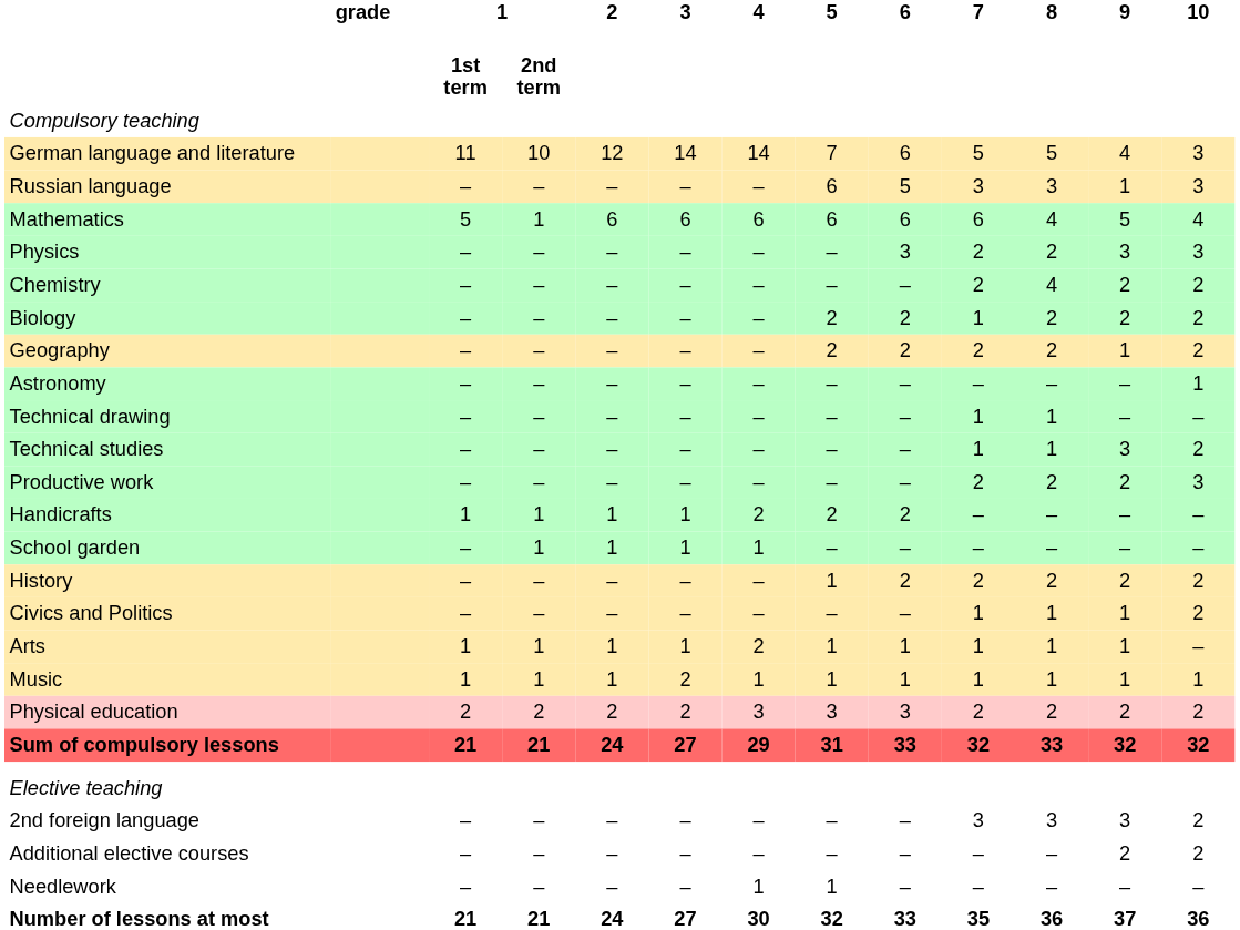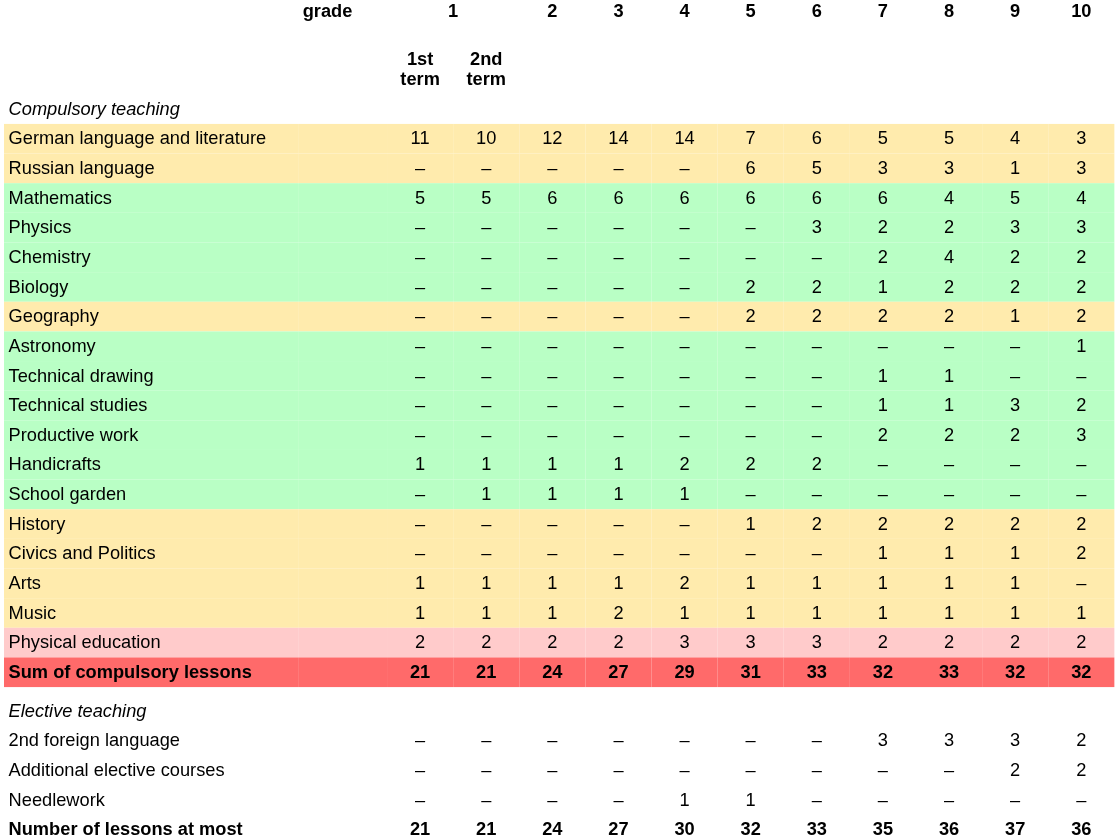 <table class="hintergrundfarbe1 rahmenfarbe1" cellpadding="4" style="border:0px solid #999; border-collapse:collapse; margin:1em 0;">
 <tr>
 <td style="width:250px; height:50px"></td>
 <td style="width:70px"><strong>grade</strong></td>
 <td colspan="2" style="text-align:center"><strong>1</strong></td>
 <td style="width:50px; text-align:center"><strong>2</strong></td>
 <td style="width:50px; text-align:center"><strong>3</strong></td>
 <td style="width:50px; text-align:center"><strong>4</strong></td>
 <td style="width:50px; text-align:center"><strong>5</strong></td>
 <td style="width:50px; text-align:center"><strong>6</strong></td>
 <td style="width:50px; text-align:center"><strong>7</strong></td>
 <td style="width:50px; text-align:center"><strong>8</strong></td>
 <td style="width:50px; text-align:center"><strong>9</strong></td>
 <td style="width:50px; text-align:center"><strong>10</strong></td>
 </tr>
 <tr>
 <td></td>
 <td></td>
 <td style="width:50px; text-align:center"><strong>1st term</strong></td>
 <td style="width:50px; text-align:center"><strong>2nd term</strong></td>
 <td></td>
 <td></td>
 <td></td>
 <td></td>
 <td></td>
 <td></td>
 <td></td>
 <td></td>
 <td></td>
 </tr>
 <tr>
 <td colspan="12"><em>Compulsory teaching</em></td>
 </tr>
 <tr>
 <td style="background-color:#FFEBAD;">German language and literature</td>
 <td style="background-color:#FFEBAD; text-align:center"></td>
 <td style="background-color:#FFEBAD; text-align:center">11</td>
 <td style="background-color:#FFEBAD; text-align:center">10</td>
 <td style="background-color:#FFEBAD; text-align:center">12</td>
 <td style="background-color:#FFEBAD; text-align:center">14</td>
 <td style="background-color:#FFEBAD; text-align:center">14</td>
 <td style="background-color:#FFEBAD; text-align:center">7</td>
 <td style="background-color:#FFEBAD; text-align:center">6</td>
 <td style="background-color:#FFEBAD; text-align:center">5</td>
 <td style="background-color:#FFEBAD; text-align:center">5</td>
 <td style="background-color:#FFEBAD; text-align:center">4</td>
 <td style="background-color:#FFEBAD; text-align:center">3</td>
 </tr>
 <tr>
 <td style="background-color:#FFEBAD;">Russian language</td>
 <td style="background-color:#FFEBAD; text-align:center"></td>
 <td style="background-color:#FFEBAD; text-align:center">–</td>
 <td style="background-color:#FFEBAD; text-align:center">–</td>
 <td style="background-color:#FFEBAD; text-align:center">–</td>
 <td style="background-color:#FFEBAD; text-align:center">–</td>
 <td style="background-color:#FFEBAD; text-align:center">–</td>
 <td style="background-color:#FFEBAD; text-align:center">6</td>
 <td style="background-color:#FFEBAD; text-align:center">5</td>
 <td style="background-color:#FFEBAD; text-align:center">3</td>
 <td style="background-color:#FFEBAD; text-align:center">3</td>
 <td style="background-color:#FFEBAD; text-align:center">1</td>
 <td style="background-color:#FFEBAD; text-align:center">3</td>
 </tr>
 <tr>
 <td style="background-color:#B9FFC5;">Mathematics</td>
 <td style="background-color:#B9FFC5; text-align:center"></td>
 <td style="background-color:#B9FFC5; text-align:center">5</td>
-<td style="background-color:#B9FFC5; text-align:center">1</td>
+<td style="background-color:#B9FFC5; text-align:center">5</td>
 <td style="background-color:#B9FFC5; text-align:center">6</td>
 <td style="background-color:#B9FFC5; text-align:center">6</td>
 <td style="background-color:#B9FFC5; text-align:center">6</td>
 <td style="background-color:#B9FFC5; text-align:center">6</td>
 <td style="background-color:#B9FFC5; text-align:center">6</td>
 <td style="background-color:#B9FFC5; text-align:center">6</td>
 <td style="background-color:#B9FFC5; text-align:center">4</td>
 <td style="background-color:#B9FFC5; text-align:center">5</td>
 <td style="background-color:#B9FFC5; text-align:center">4</td>
 </tr>
 <tr>
 <td style="background-color:#B9FFC5;">Physics</td>
 <td style="background-color:#B9FFC5; text-align:center"></td>
 <td style="background-color:#B9FFC5; text-align:center">–</td>
 <td style="background-color:#B9FFC5; text-align:center">–</td>
 <td style="background-color:#B9FFC5; text-align:center">–</td>
 <td style="background-color:#B9FFC5; text-align:center">–</td>
 <td style="background-color:#B9FFC5; text-align:center">–</td>
 <td style="background-color:#B9FFC5; text-align:center">–</td>
 <td style="background-color:#B9FFC5; text-align:center">3</td>
 <td style="background-color:#B9FFC5; text-align:center">2</td>
 <td style="background-color:#B9FFC5; text-align:center">2</td>
 <td style="background-color:#B9FFC5; text-align:center">3</td>
 <td style="background-color:#B9FFC5; text-align:center">3</td>
 </tr>
 <tr>
 <td style="background-color:#B9FFC5;">Chemistry</td>
 <td style="background-color:#B9FFC5; text-align:center"></td>
 <td style="background-color:#B9FFC5; text-align:center">–</td>
 <td style="background-color:#B9FFC5; text-align:center">–</td>
 <td style="background-color:#B9FFC5; text-align:center">–</td>
 <td style="background-color:#B9FFC5; text-align:center">–</td>
 <td style="background-color:#B9FFC5; text-align:center">–</td>
 <td style="background-color:#B9FFC5; text-align:center">–</td>
 <td style="background-color:#B9FFC5; text-align:center">–</td>
 <td style="background-color:#B9FFC5; text-align:center">2</td>
 <td style="background-color:#B9FFC5; text-align:center">4</td>
 <td style="background-color:#B9FFC5; text-align:center">2</td>
 <td style="background-color:#B9FFC5; text-align:center">2</td>
 </tr>
 <tr>
 <td style="background-color:#B9FFC5;">Biology</td>
 <td style="background-color:#B9FFC5; text-align:center"></td>
 <td style="background-color:#B9FFC5; text-align:center">–</td>
 <td style="background-color:#B9FFC5; text-align:center">–</td>
 <td style="background-color:#B9FFC5; text-align:center">–</td>
 <td style="background-color:#B9FFC5; text-align:center">–</td>
 <td style="background-color:#B9FFC5; text-align:center">–</td>
 <td style="background-color:#B9FFC5; text-align:center">2</td>
 <td style="background-color:#B9FFC5; text-align:center">2</td>
 <td style="background-color:#B9FFC5; text-align:center">1</td>
 <td style="background-color:#B9FFC5; text-align:center">2</td>
 <td style="background-color:#B9FFC5; text-align:center">2</td>
 <td style="background-color:#B9FFC5; text-align:center">2</td>
 </tr>
 <tr>
 <td style="background-color:#FFEBAD;">Geography</td>
 <td style="background-color:#FFEBAD; text-align:center"></td>
 <td style="background-color:#FFEBAD; text-align:center">–</td>
 <td style="background-color:#FFEBAD; text-align:center">–</td>
 <td style="background-color:#FFEBAD; text-align:center">–</td>
 <td style="background-color:#FFEBAD; text-align:center">–</td>
 <td style="background-color:#FFEBAD; text-align:center">–</td>
 <td style="background-color:#FFEBAD; text-align:center">2</td>
 <td style="background-color:#FFEBAD; text-align:center">2</td>
 <td style="background-color:#FFEBAD; text-align:center">2</td>
 <td style="background-color:#FFEBAD; text-align:center">2</td>
 <td style="background-color:#FFEBAD; text-align:center">1</td>
 <td style="background-color:#FFEBAD; text-align:center">2</td>
 </tr>
 <tr>
 <td style="background-color:#B9FFC5;">Astronomy</td>
 <td style="background-color:#B9FFC5; text-align:center"></td>
 <td style="background-color:#B9FFC5; text-align:center">–</td>
 <td style="background-color:#B9FFC5; text-align:center">–</td>
 <td style="background-color:#B9FFC5; text-align:center">–</td>
 <td style="background-color:#B9FFC5; text-align:center">–</td>
 <td style="background-color:#B9FFC5; text-align:center">–</td>
 <td style="background-color:#B9FFC5; text-align:center">–</td>
 <td style="background-color:#B9FFC5; text-align:center">–</td>
 <td style="background-color:#B9FFC5; text-align:center">–</td>
 <td style="background-color:#B9FFC5; text-align:center">–</td>
 <td style="background-color:#B9FFC5; text-align:center">–</td>
 <td style="background-color:#B9FFC5; text-align:center">1</td>
 </tr>
 <tr>
 <td style="background-color:#B9FFC5;">Technical drawing</td>
 <td style="background-color:#B9FFC5; text-align:center"></td>
 <td style="background-color:#B9FFC5; text-align:center">–</td>
 <td style="background-color:#B9FFC5; text-align:center">–</td>
 <td style="background-color:#B9FFC5; text-align:center">–</td>
 <td style="background-color:#B9FFC5; text-align:center">–</td>
 <td style="background-color:#B9FFC5; text-align:center">–</td>
 <td style="background-color:#B9FFC5; text-align:center">–</td>
 <td style="background-color:#B9FFC5; text-align:center">–</td>
 <td style="background-color:#B9FFC5; text-align:center">1</td>
 <td style="background-color:#B9FFC5; text-align:center">1</td>
 <td style="background-color:#B9FFC5; text-align:center">–</td>
 <td style="background-color:#B9FFC5; text-align:center">–</td>
 </tr>
 <tr>
 <td style="background-color:#B9FFC5;">Technical studies</td>
 <td style="background-color:#B9FFC5; text-align:center"></td>
 <td style="background-color:#B9FFC5; text-align:center">–</td>
 <td style="background-color:#B9FFC5; text-align:center">–</td>
 <td style="background-color:#B9FFC5; text-align:center">–</td>
 <td style="background-color:#B9FFC5; text-align:center">–</td>
 <td style="background-color:#B9FFC5; text-align:center">–</td>
 <td style="background-color:#B9FFC5; text-align:center">–</td>
 <td style="background-color:#B9FFC5; text-align:center">–</td>
 <td style="background-color:#B9FFC5; text-align:center">1</td>
 <td style="background-color:#B9FFC5; text-align:center">1</td>
 <td style="background-color:#B9FFC5; text-align:center">3</td>
 <td style="background-color:#B9FFC5; text-align:center">2</td>
 </tr>
 <tr>
 <td style="background-color:#B9FFC5;">Productive work</td>
 <td style="background-color:#B9FFC5; text-align:center"></td>
 <td style="background-color:#B9FFC5; text-align:center">–</td>
 <td style="background-color:#B9FFC5; text-align:center">–</td>
 <td style="background-color:#B9FFC5; text-align:center">–</td>
 <td style="background-color:#B9FFC5; text-align:center">–</td>
 <td style="background-color:#B9FFC5; text-align:center">–</td>
 <td style="background-color:#B9FFC5; text-align:center">–</td>
 <td style="background-color:#B9FFC5; text-align:center">–</td>
 <td style="background-color:#B9FFC5; text-align:center">2</td>
 <td style="background-color:#B9FFC5; text-align:center">2</td>
 <td style="background-color:#B9FFC5; text-align:center">2</td>
 <td style="background-color:#B9FFC5; text-align:center">3</td>
 </tr>
 <tr>
 <td style="background-color:#B9FFC5;">Handicrafts</td>
 <td style="background-color:#B9FFC5; text-align:center"></td>
 <td style="background-color:#B9FFC5; text-align:center">1</td>
 <td style="background-color:#B9FFC5; text-align:center">1</td>
 <td style="background-color:#B9FFC5; text-align:center">1</td>
 <td style="background-color:#B9FFC5; text-align:center">1</td>
 <td style="background-color:#B9FFC5; text-align:center">2</td>
 <td style="background-color:#B9FFC5; text-align:center">2</td>
 <td style="background-color:#B9FFC5; text-align:center">2</td>
 <td style="background-color:#B9FFC5; text-align:center">–</td>
 <td style="background-color:#B9FFC5; text-align:center">–</td>
 <td style="background-color:#B9FFC5; text-align:center">–</td>
 <td style="background-color:#B9FFC5; text-align:center">–</td>
 </tr>
 <tr>
 <td style="background-color:#B9FFC5;">School garden</td>
 <td style="background-color:#B9FFC5; text-align:center"></td>
 <td style="background-color:#B9FFC5; text-align:center">–</td>
 <td style="background-color:#B9FFC5; text-align:center">1</td>
 <td style="background-color:#B9FFC5; text-align:center">1</td>
 <td style="background-color:#B9FFC5; text-align:center">1</td>
 <td style="background-color:#B9FFC5; text-align:center">1</td>
 <td style="background-color:#B9FFC5; text-align:center">–</td>
 <td style="background-color:#B9FFC5; text-align:center">–</td>
 <td style="background-color:#B9FFC5; text-align:center">–</td>
 <td style="background-color:#B9FFC5; text-align:center">–</td>
 <td style="background-color:#B9FFC5; text-align:center">–</td>
 <td style="background-color:#B9FFC5; text-align:center">–</td>
 </tr>
 <tr>
 <td style="background-color:#FFEBAD;">History</td>
 <td style="background-color:#FFEBAD; text-align:center"></td>
 <td style="background-color:#FFEBAD; text-align:center">–</td>
 <td style="background-color:#FFEBAD; text-align:center">–</td>
 <td style="background-color:#FFEBAD; text-align:center">–</td>
 <td style="background-color:#FFEBAD; text-align:center">–</td>
 <td style="background-color:#FFEBAD; text-align:center">–</td>
 <td style="background-color:#FFEBAD; text-align:center">1</td>
 <td style="background-color:#FFEBAD; text-align:center">2</td>
 <td style="background-color:#FFEBAD; text-align:center">2</td>
 <td style="background-color:#FFEBAD; text-align:center">2</td>
 <td style="background-color:#FFEBAD; text-align:center">2</td>
 <td style="background-color:#FFEBAD; text-align:center">2</td>
 </tr>
 <tr>
 <td style="background-color:#FFEBAD;">Civics and Politics</td>
 <td style="background-color:#FFEBAD; text-align:center"></td>
 <td style="background-color:#FFEBAD; text-align:center">–</td>
 <td style="background-color:#FFEBAD; text-align:center">–</td>
 <td style="background-color:#FFEBAD; text-align:center">–</td>
 <td style="background-color:#FFEBAD; text-align:center">–</td>
 <td style="background-color:#FFEBAD; text-align:center">–</td>
 <td style="background-color:#FFEBAD; text-align:center">–</td>
 <td style="background-color:#FFEBAD; text-align:center">–</td>
 <td style="background-color:#FFEBAD; text-align:center">1</td>
 <td style="background-color:#FFEBAD; text-align:center">1</td>
 <td style="background-color:#FFEBAD; text-align:center">1</td>
 <td style="background-color:#FFEBAD; text-align:center">2</td>
 </tr>
 <tr>
 <td style="background-color:#FFEBAD;">Arts</td>
 <td style="background-color:#FFEBAD; text-align:center"></td>
 <td style="background-color:#FFEBAD; text-align:center">1</td>
 <td style="background-color:#FFEBAD; text-align:center">1</td>
 <td style="background-color:#FFEBAD; text-align:center">1</td>
 <td style="background-color:#FFEBAD; text-align:center">1</td>
 <td style="background-color:#FFEBAD; text-align:center">2</td>
 <td style="background-color:#FFEBAD; text-align:center">1</td>
 <td style="background-color:#FFEBAD; text-align:center">1</td>
 <td style="background-color:#FFEBAD; text-align:center">1</td>
 <td style="background-color:#FFEBAD; text-align:center">1</td>
 <td style="background-color:#FFEBAD; text-align:center">1</td>
 <td style="background-color:#FFEBAD; text-align:center">–</td>
 </tr>
 <tr>
 <td style="background-color:#FFEBAD;">Music</td>
 <td style="background-color:#FFEBAD; text-align:center"></td>
 <td style="background-color:#FFEBAD; text-align:center">1</td>
 <td style="background-color:#FFEBAD; text-align:center">1</td>
 <td style="background-color:#FFEBAD; text-align:center">1</td>
 <td style="background-color:#FFEBAD; text-align:center">2</td>
 <td style="background-color:#FFEBAD; text-align:center">1</td>
 <td style="background-color:#FFEBAD; text-align:center">1</td>
 <td style="background-color:#FFEBAD; text-align:center">1</td>
 <td style="background-color:#FFEBAD; text-align:center">1</td>
 <td style="background-color:#FFEBAD; text-align:center">1</td>
 <td style="background-color:#FFEBAD; text-align:center">1</td>
 <td style="background-color:#FFEBAD; text-align:center">1</td>
 </tr>
 <tr>
 <td style="background-color:#FFCBCB;">Physical education</td>
 <td style="background-color:#FFCBCB; text-align:center"></td>
 <td style="background-color:#FFCBCB; text-align:center">2</td>
 <td style="background-color:#FFCBCB; text-align:center">2</td>
 <td style="background-color:#FFCBCB; text-align:center">2</td>
 <td style="background-color:#FFCBCB; text-align:center">2</td>
 <td style="background-color:#FFCBCB; text-align:center">3</td>
 <td style="background-color:#FFCBCB; text-align:center">3</td>
 <td style="background-color:#FFCBCB; text-align:center">3</td>
 <td style="background-color:#FFCBCB; text-align:center">2</td>
 <td style="background-color:#FFCBCB; text-align:center">2</td>
 <td style="background-color:#FFCBCB; text-align:center">2</td>
 <td style="background-color:#FFCBCB; text-align:center">2</td>
 </tr>
 <tr>
 <td style="background-color:#FF6A6A;"><strong>Sum of compulsory lessons</strong></td>
 <td style="background-color:#FF6A6A;"></td>
 <td style="background-color:#FF6A6A; text-align:center"><strong>21</strong></td>
 <td style="background-color:#FF6A6A; text-align:center"><strong>21</strong></td>
 <td style="background-color:#FF6A6A; text-align:center"><strong>24</strong></td>
 <td style="background-color:#FF6A6A; text-align:center"><strong>27</strong></td>
 <td style="background-color:#FF6A6A; text-align:center"><strong>29</strong></td>
 <td style="background-color:#FF6A6A; text-align:center"><strong>31</strong></td>
 <td style="background-color:#FF6A6A; text-align:center"><strong>33</strong></td>
 <td style="background-color:#FF6A6A; text-align:center"><strong>32</strong></td>
 <td style="background-color:#FF6A6A; text-align:center"><strong>33</strong></td>
 <td style="background-color:#FF6A6A; text-align:center"><strong>32</strong></td>
 <td style="background-color:#FF6A6A; text-align:center"><strong>32</strong></td>
 </tr>
 <tr>
 <td colspan="12"></td>
 </tr>
 <tr>
 <td colspan="12"><em>Elective teaching</em></td>
 </tr>
 <tr>
 <td>2nd foreign language</td>
 <td></td>
 <td style="text-align:center">–</td>
 <td style="text-align:center">–</td>
 <td style="text-align:center">–</td>
 <td style="text-align:center">–</td>
 <td style="text-align:center">–</td>
 <td style="text-align:center">–</td>
 <td style="text-align:center">–</td>
 <td style="text-align:center">3</td>
 <td style="text-align:center">3</td>
 <td style="text-align:center">3</td>
 <td style="text-align:center">2</td>
 </tr>
 <tr>
 <td>Additional elective courses</td>
 <td></td>
 <td style="text-align:center">–</td>
 <td style="text-align:center">–</td>
 <td style="text-align:center">–</td>
 <td style="text-align:center">–</td>
 <td style="text-align:center">–</td>
 <td style="text-align:center">–</td>
 <td style="text-align:center">–</td>
 <td style="text-align:center">–</td>
 <td style="text-align:center">–</td>
 <td style="text-align:center">2</td>
 <td style="text-align:center">2</td>
 </tr>
 <tr>
 <td>Needlework</td>
 <td></td>
 <td style="text-align:center">–</td>
 <td style="text-align:center">–</td>
 <td style="text-align:center">–</td>
 <td style="text-align:center">–</td>
 <td style="text-align:center">1</td>
 <td style="text-align:center">1</td>
 <td style="text-align:center">–</td>
 <td style="text-align:center">–</td>
 <td style="text-align:center">–</td>
 <td style="text-align:center">–</td>
 <td style="text-align:center">–</td>
 </tr>
 <tr>
 <td><strong>Number of lessons at most    </strong></td>
 <td></td>
 <td style="text-align:center"><strong>21</strong></td>
 <td style="text-align:center"><strong>21</strong></td>
 <td style="text-align:center"><strong>24</strong></td>
 <td style="text-align:center"><strong>27</strong></td>
 <td style="text-align:center"><strong>30</strong></td>
 <td style="text-align:center"><strong>32</strong></td>
 <td style="text-align:center"><strong>33</strong></td>
 <td style="text-align:center"><strong>35</strong></td>
 <td style="text-align:center"><strong>36</strong></td>
 <td style="text-align:center"><strong>37</strong></td>
 <td style="text-align:center"><strong>36</strong></td>
 </tr>
 </table>
